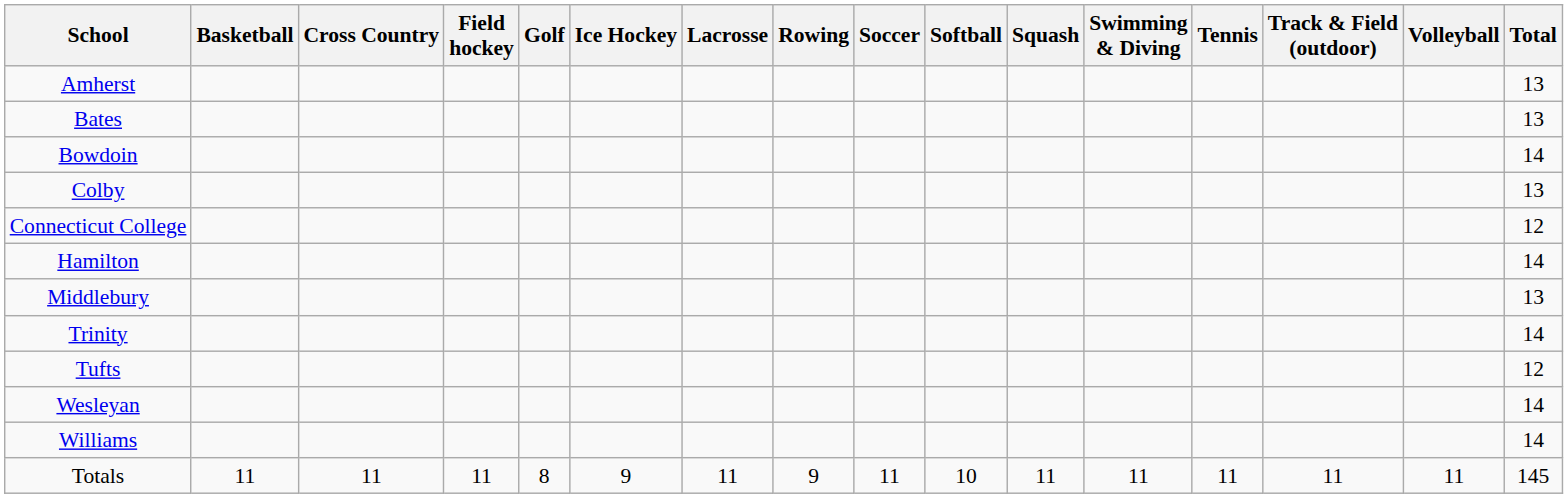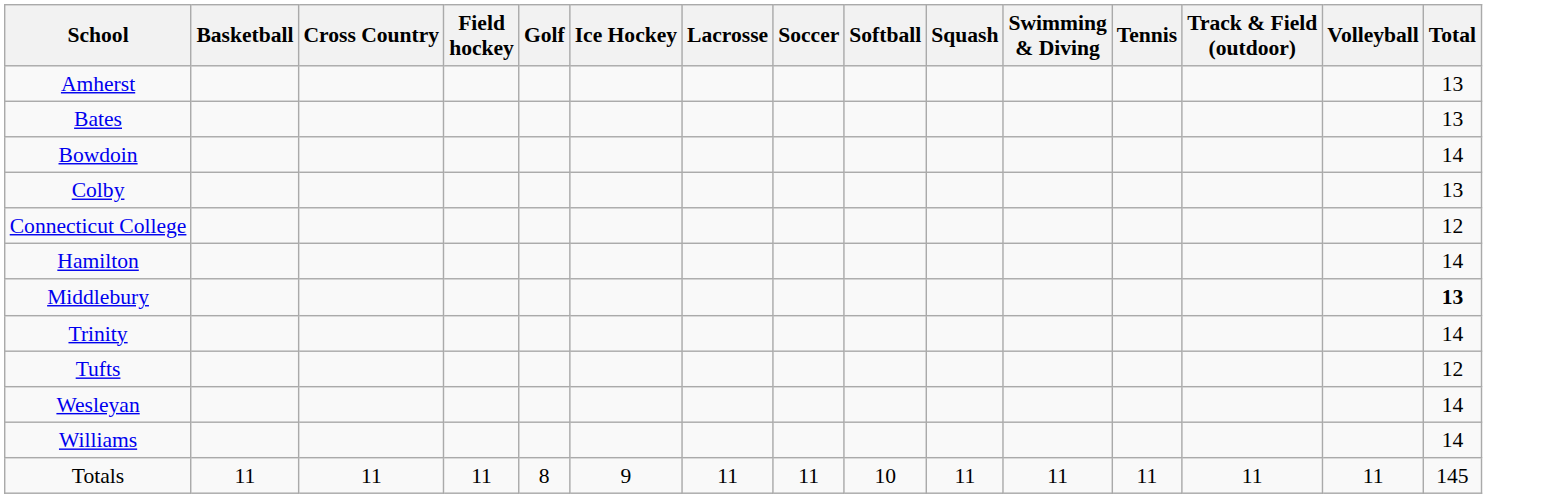 <table class="wikitable" style="text-align: center; font-size: 95%">
 <tr>
 <th scope="col">School</th>
 <th scope="col">Basketball</th>
 <th scope="col">Cross Country</th>
 <th scope="col">Field<br>hockey</th>
 <th scope="col">Golf</th>
 <th scope="col">Ice Hockey</th>
 <th scope="col">Lacrosse</th>
-<th scope="col">Rowing</th>
 <th scope="col">Soccer</th>
 <th scope="col">Softball</th>
 <th scope="col">Squash</th>
 <th scope="col">Swimming<br>& Diving</th>
 <th scope="col">Tennis</th>
 <th scope="col">Track & Field<br>(outdoor)</th>
 <th scope="col">Volleyball</th>
 <th scope="col">Total</th>
 </tr>
 <tr>
 <td><a href='#'>Amherst</a></td>
-<td></td>
 <td></td>
 <td></td>
 <td></td>
 <td></td>
 <td></td>
 <td></td>
 <td></td>
 <td></td>
 <td></td>
 <td></td>
 <td></td>
 <td></td>
 <td></td>
 <td>13</td>
 </tr>
 <tr>
 <td><a href='#'>Bates</a></td>
 <td></td>
 <td></td>
 <td></td>
 <td></td>
 <td></td>
 <td></td>
 <td></td>
 <td></td>
 <td></td>
 <td></td>
 <td></td>
 <td></td>
 <td></td>
-<td></td>
 <td>13</td>
 </tr>
 <tr>
 <td><a href='#'>Bowdoin</a></td>
-<td></td>
 <td></td>
 <td></td>
 <td></td>
 <td></td>
 <td></td>
 <td></td>
 <td></td>
 <td></td>
 <td></td>
 <td></td>
 <td></td>
 <td></td>
 <td></td>
 <td>14</td>
 </tr>
 <tr>
 <td><a href='#'>Colby</a></td>
 <td></td>
 <td></td>
 <td></td>
 <td></td>
 <td></td>
 <td></td>
 <td></td>
 <td></td>
 <td></td>
 <td></td>
 <td></td>
 <td></td>
 <td></td>
-<td></td>
 <td>13</td>
 </tr>
 <tr>
 <td><a href='#'>Connecticut College</a></td>
-<td></td>
 <td></td>
 <td></td>
 <td></td>
 <td></td>
 <td></td>
 <td></td>
 <td></td>
 <td></td>
 <td></td>
 <td></td>
 <td></td>
 <td></td>
 <td></td>
 <td>12</td>
 </tr>
 <tr>
 <td><a href='#'>Hamilton</a></td>
 <td></td>
 <td></td>
 <td></td>
 <td></td>
 <td></td>
 <td></td>
 <td></td>
 <td></td>
 <td></td>
 <td></td>
 <td></td>
 <td></td>
 <td></td>
-<td></td>
 <td>14</td>
 </tr>
 <tr>
 <td><a href='#'>Middlebury</a></td>
 <td></td>
 <td></td>
 <td></td>
 <td></td>
 <td></td>
 <td></td>
 <td></td>
 <td></td>
 <td></td>
 <td></td>
 <td></td>
 <td></td>
 <td></td>
-<td></td>
-<td>13</td>
+<td><strong>13</strong></td>
 </tr>
 <tr>
 <td><a href='#'>Trinity</a></td>
-<td></td>
 <td></td>
 <td></td>
 <td></td>
 <td></td>
 <td></td>
 <td></td>
 <td></td>
 <td></td>
 <td></td>
 <td></td>
 <td></td>
 <td></td>
 <td></td>
 <td>14</td>
 </tr>
 <tr>
 <td><a href='#'>Tufts</a></td>
 <td></td>
 <td></td>
 <td></td>
 <td></td>
 <td></td>
 <td></td>
 <td></td>
 <td></td>
 <td></td>
 <td></td>
 <td></td>
 <td></td>
 <td></td>
-<td></td>
 <td>12</td>
 </tr>
 <tr>
 <td><a href='#'>Wesleyan</a></td>
-<td></td>
 <td></td>
 <td></td>
 <td></td>
 <td></td>
 <td></td>
 <td></td>
 <td></td>
 <td></td>
 <td></td>
 <td></td>
 <td></td>
 <td></td>
 <td></td>
 <td>14</td>
 </tr>
 <tr>
 <td><a href='#'>Williams</a></td>
 <td></td>
 <td></td>
 <td></td>
 <td></td>
 <td></td>
 <td></td>
 <td></td>
 <td></td>
 <td></td>
 <td></td>
 <td></td>
 <td></td>
 <td></td>
-<td></td>
 <td>14</td>
 </tr>
 <tr>
 <td>Totals</td>
 <td>11</td>
 <td>11</td>
 <td>11</td>
 <td>8</td>
 <td>9</td>
 <td>11</td>
-<td>9</td>
 <td>11</td>
 <td>10</td>
 <td>11</td>
 <td>11</td>
 <td>11</td>
 <td>11</td>
 <td>11</td>
 <td>145</td>
 </tr>
 </table>
